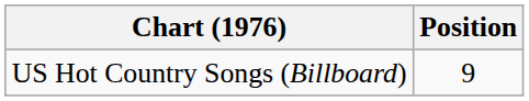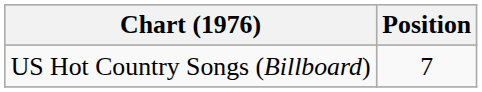 <table class="wikitable">
 <tr>
 <th>Chart (1976)</th>
 <th>Position</th>
 </tr>
 <tr>
 <td>US Hot Country Songs (<em>Billboard</em>)</td>
-<td align="center">9</td>
+<td align="center">7</td>
 </tr>
 </table>
